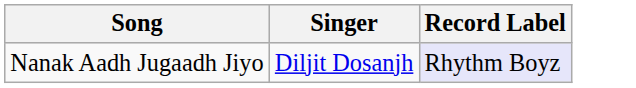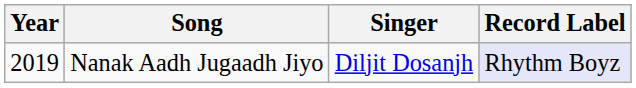 <table class="wikitable">
 <tr>
+<th>Year</th>
 <th>Song</th>
 <th>Singer</th>
 <th>Record Label</th>
 </tr>
 <tr>
+<td>2019</td>
 <td>Nanak Aadh Jugaadh Jiyo</td>
 <td><a href='#'>Diljit Dosanjh</a></td>
 <td style="background: lavender;">Rhythm Boyz</td>
 </tr>
 </table>
